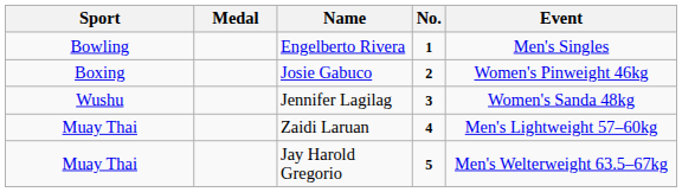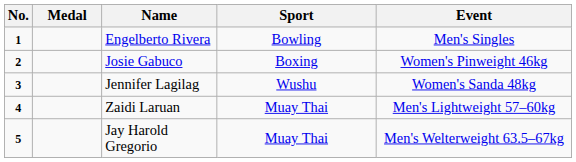 <table class="wikitable" style="font-size:100%; text-align:center;">
 <tr>
-<th width="170">Sport</th>
+<th width="10">No.</th>
 <th width="70">Medal</th>
 <th width="120">Name</th>
-<th width="10">No.</th>
+<th width="170">Sport</th>
 <th width="210">Event</th>
 </tr>
 <tr>
-<td> <a href='#'>Bowling</a></td>
+<td><small><strong>1</strong></small></td>
 <td></td>
 <td align=left><a href='#'>Engelberto Rivera</a></td>
-<td><small><strong>1</strong></small></td>
+<td> <a href='#'>Bowling</a></td>
 <td><a href='#'>Men's Singles</a></td>
 </tr>
 <tr>
-<td> <a href='#'>Boxing</a></td>
+<td><small><strong>2</strong></small></td>
 <td></td>
 <td align=left><a href='#'>Josie Gabuco</a></td>
-<td><small><strong>2</strong></small></td>
+<td> <a href='#'>Boxing</a></td>
 <td><a href='#'>Women's Pinweight 46kg</a></td>
 </tr>
 <tr>
-<td> <a href='#'>Wushu</a></td>
+<td><small><strong>3</strong></small></td>
 <td></td>
 <td align=left>Jennifer Lagilag</td>
-<td><small><strong>3</strong></small></td>
+<td> <a href='#'>Wushu</a></td>
 <td><a href='#'>Women's Sanda 48kg</a></td>
 </tr>
 <tr>
-<td> <a href='#'>Muay Thai</a></td>
+<td><small><strong>4</strong></small></td>
 <td></td>
 <td align=left>Zaidi Laruan</td>
-<td><small><strong>4</strong></small></td>
+<td> <a href='#'>Muay Thai</a></td>
 <td><a href='#'>Men's Lightweight 57–60kg</a></td>
 </tr>
 <tr>
-<td> <a href='#'>Muay Thai</a></td>
+<td><small><strong>5</strong></small></td>
 <td></td>
 <td align=left>Jay Harold Gregorio</td>
-<td><small><strong>5</strong></small></td>
+<td> <a href='#'>Muay Thai</a></td>
 <td><a href='#'>Men's Welterweight 63.5–67kg</a></td>
 </tr>
 </table>
